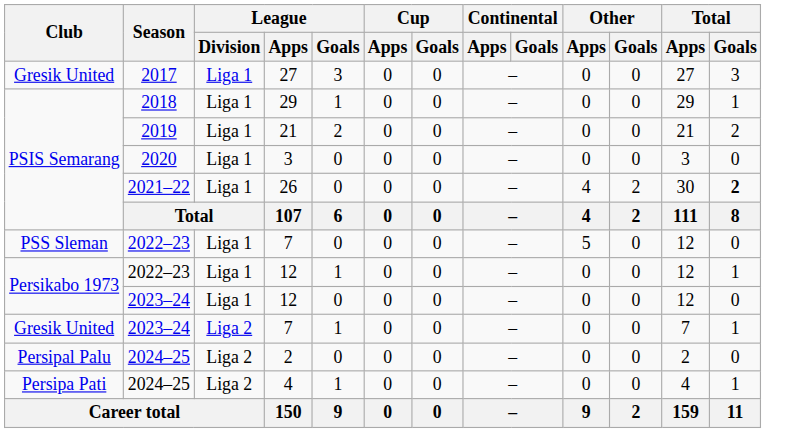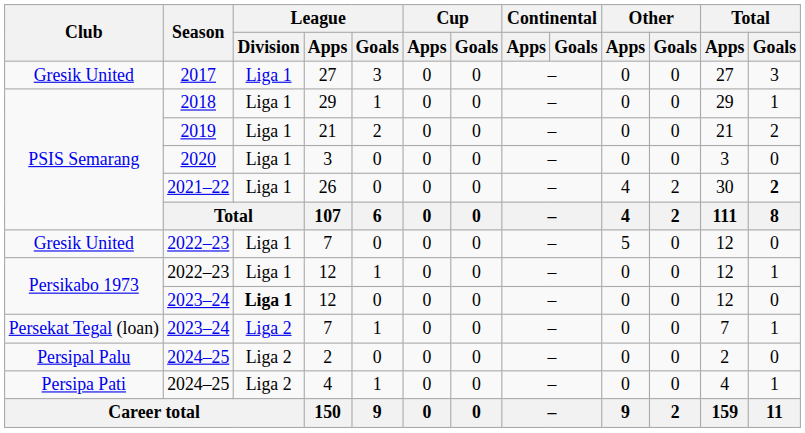 <table class="wikitable" style="text-align:center">
 <tr>
 <th rowspan="2">Club</th>
 <th rowspan="2">Season</th>
 <th colspan="3">League</th>
 <th colspan="2">Cup</th>
 <th colspan="2">Continental</th>
 <th colspan="2">Other</th>
 <th colspan="2">Total</th>
 </tr>
 <tr>
 <th>Division</th>
 <th>Apps</th>
 <th>Goals</th>
 <th>Apps</th>
 <th>Goals</th>
 <th>Apps</th>
 <th>Goals</th>
 <th>Apps</th>
 <th>Goals</th>
 <th>Apps</th>
 <th>Goals</th>
 </tr>
 <tr>
 <td rowspan="1"><a href='#'>Gresik United</a></td>
 <td><a href='#'>2017</a></td>
 <td><a href='#'>Liga 1</a></td>
 <td>27</td>
 <td>3</td>
 <td>0</td>
 <td>0</td>
 <td colspan="2">–</td>
 <td>0</td>
 <td>0</td>
 <td>27</td>
 <td>3</td>
 </tr>
 <tr>
 <td rowspan="5"><a href='#'>PSIS Semarang</a></td>
 <td><a href='#'>2018</a></td>
 <td rowspan="1">Liga 1</td>
 <td>29</td>
 <td>1</td>
 <td>0</td>
 <td>0</td>
 <td colspan="2">–</td>
 <td>0</td>
 <td>0</td>
 <td>29</td>
 <td>1</td>
 </tr>
 <tr>
 <td><a href='#'>2019</a></td>
 <td rowspan="1">Liga 1</td>
 <td>21</td>
 <td>2</td>
 <td>0</td>
 <td>0</td>
 <td colspan="2">–</td>
 <td>0</td>
 <td>0</td>
 <td>21</td>
 <td>2</td>
 </tr>
 <tr>
 <td><a href='#'>2020</a></td>
 <td rowspan="1">Liga 1</td>
 <td>3</td>
 <td>0</td>
 <td>0</td>
 <td>0</td>
 <td colspan="2">–</td>
 <td>0</td>
 <td>0</td>
 <td>3</td>
 <td>0</td>
 </tr>
 <tr>
 <td><a href='#'>2021–22</a></td>
 <td rowspan="1">Liga 1</td>
 <td>26</td>
 <td>0</td>
 <td>0</td>
 <td>0</td>
 <td colspan="2">–</td>
 <td>4</td>
 <td>2</td>
 <td>30</td>
 <td><strong>2</strong></td>
 </tr>
 <tr>
 <th colspan="2">Total</th>
 <th>107</th>
 <th>6</th>
 <th>0</th>
 <th>0</th>
 <th colspan=2>–</th>
 <th>4</th>
 <th>2</th>
 <th>111</th>
 <th>8</th>
 </tr>
 <tr>
-<td rowspan="1"><a href='#'>PSS Sleman</a></td>
+<td rowspan="1"><a href='#'>Gresik United</a></td>
 <td><a href='#'>2022–23</a></td>
 <td rowspan="1" valign="center">Liga 1</td>
 <td>7</td>
 <td>0</td>
 <td>0</td>
 <td>0</td>
 <td colspan=2>–</td>
 <td>5</td>
 <td>0</td>
 <td>12</td>
 <td>0</td>
 </tr>
 <tr>
 <td rowspan="2"><a href='#'>Persikabo 1973</a></td>
 <td>2022–23</td>
 <td rowspan="1" valign="center">Liga 1</td>
 <td>12</td>
 <td>1</td>
 <td>0</td>
 <td>0</td>
 <td colspan=2>–</td>
 <td>0</td>
 <td>0</td>
 <td>12</td>
 <td>1</td>
 </tr>
 <tr>
 <td><a href='#'>2023–24</a></td>
-<td rowspan="1">Liga 1</td>
+<td rowspan="1"><strong>Liga 1</strong></td>
 <td>12</td>
 <td>0</td>
 <td>0</td>
 <td>0</td>
 <td colspan="2">–</td>
 <td>0</td>
 <td>0</td>
 <td>12</td>
 <td>0</td>
 </tr>
 <tr>
-<td rowspan="1"><a href='#'>Gresik United</a></td>
+<td rowspan="1"><a href='#'>Persekat Tegal</a> (loan)</td>
 <td><a href='#'>2023–24</a></td>
 <td rowspan="1" valign="center"><a href='#'>Liga 2</a></td>
 <td>7</td>
 <td>1</td>
 <td>0</td>
 <td>0</td>
 <td colspan=2>–</td>
 <td>0</td>
 <td>0</td>
 <td>7</td>
 <td>1</td>
 </tr>
 <tr>
 <td rowspan="1"><a href='#'>Persipal Palu</a></td>
 <td><a href='#'>2024–25</a></td>
 <td rowspan="1" valign="center">Liga 2</td>
 <td>2</td>
 <td>0</td>
 <td>0</td>
 <td>0</td>
 <td colspan=2>–</td>
 <td>0</td>
 <td>0</td>
 <td>2</td>
 <td>0</td>
 </tr>
 <tr>
 <td rowspan="1"><a href='#'>Persipa Pati</a></td>
 <td>2024–25</td>
 <td rowspan="1" valign="center">Liga 2</td>
 <td>4</td>
 <td>1</td>
 <td>0</td>
 <td>0</td>
 <td colspan=2>–</td>
 <td>0</td>
 <td>0</td>
 <td>4</td>
 <td>1</td>
 </tr>
 <tr>
 <th colspan="3">Career total</th>
 <th>150</th>
 <th>9</th>
 <th>0</th>
 <th>0</th>
 <th colspan=2>–</th>
 <th>9</th>
 <th>2</th>
 <th>159</th>
 <th>11</th>
 </tr>
 </table>
